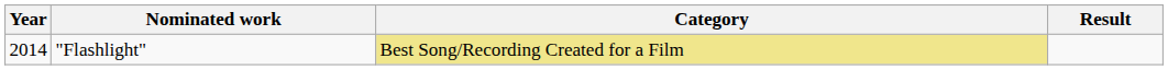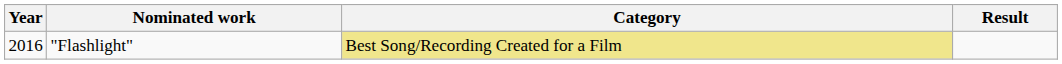 <table class=wikitable>
 <tr>
 <th style="width:4%;">Year</th>
 <th style="width:28%;">Nominated work</th>
 <th style="width:58%;">Category</th>
 <th style="width:10%;">Result</th>
 </tr>
 <tr>
-<td>2014</td>
+<td>2016</td>
 <td>"Flashlight"</td>
 <td style="background: khaki;">Best Song/Recording Created for a Film</td>
 <td></td>
 </tr>
 </table>
